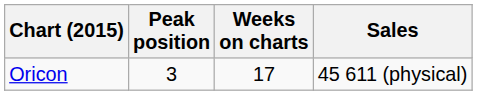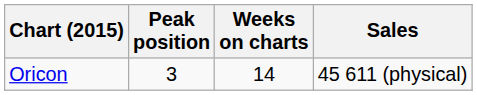 <table class="wikitable plainrowheaders" style=text-align:center">
 <tr>
 <th scope=col>Chart (2015)</th>
 <th scope=col>Peak<br>position</th>
 <th scope=col>Weeks<br>on charts</th>
 <th scope=col>Sales</th>
 </tr>
 <tr>
 <td><a href='#'>Oricon</a></td>
 <td align="center">3</td>
-<td align="center">17</td>
+<td align="center">14</td>
 <td align="center">45 611 (physical)</td>
 </tr>
 </table>
